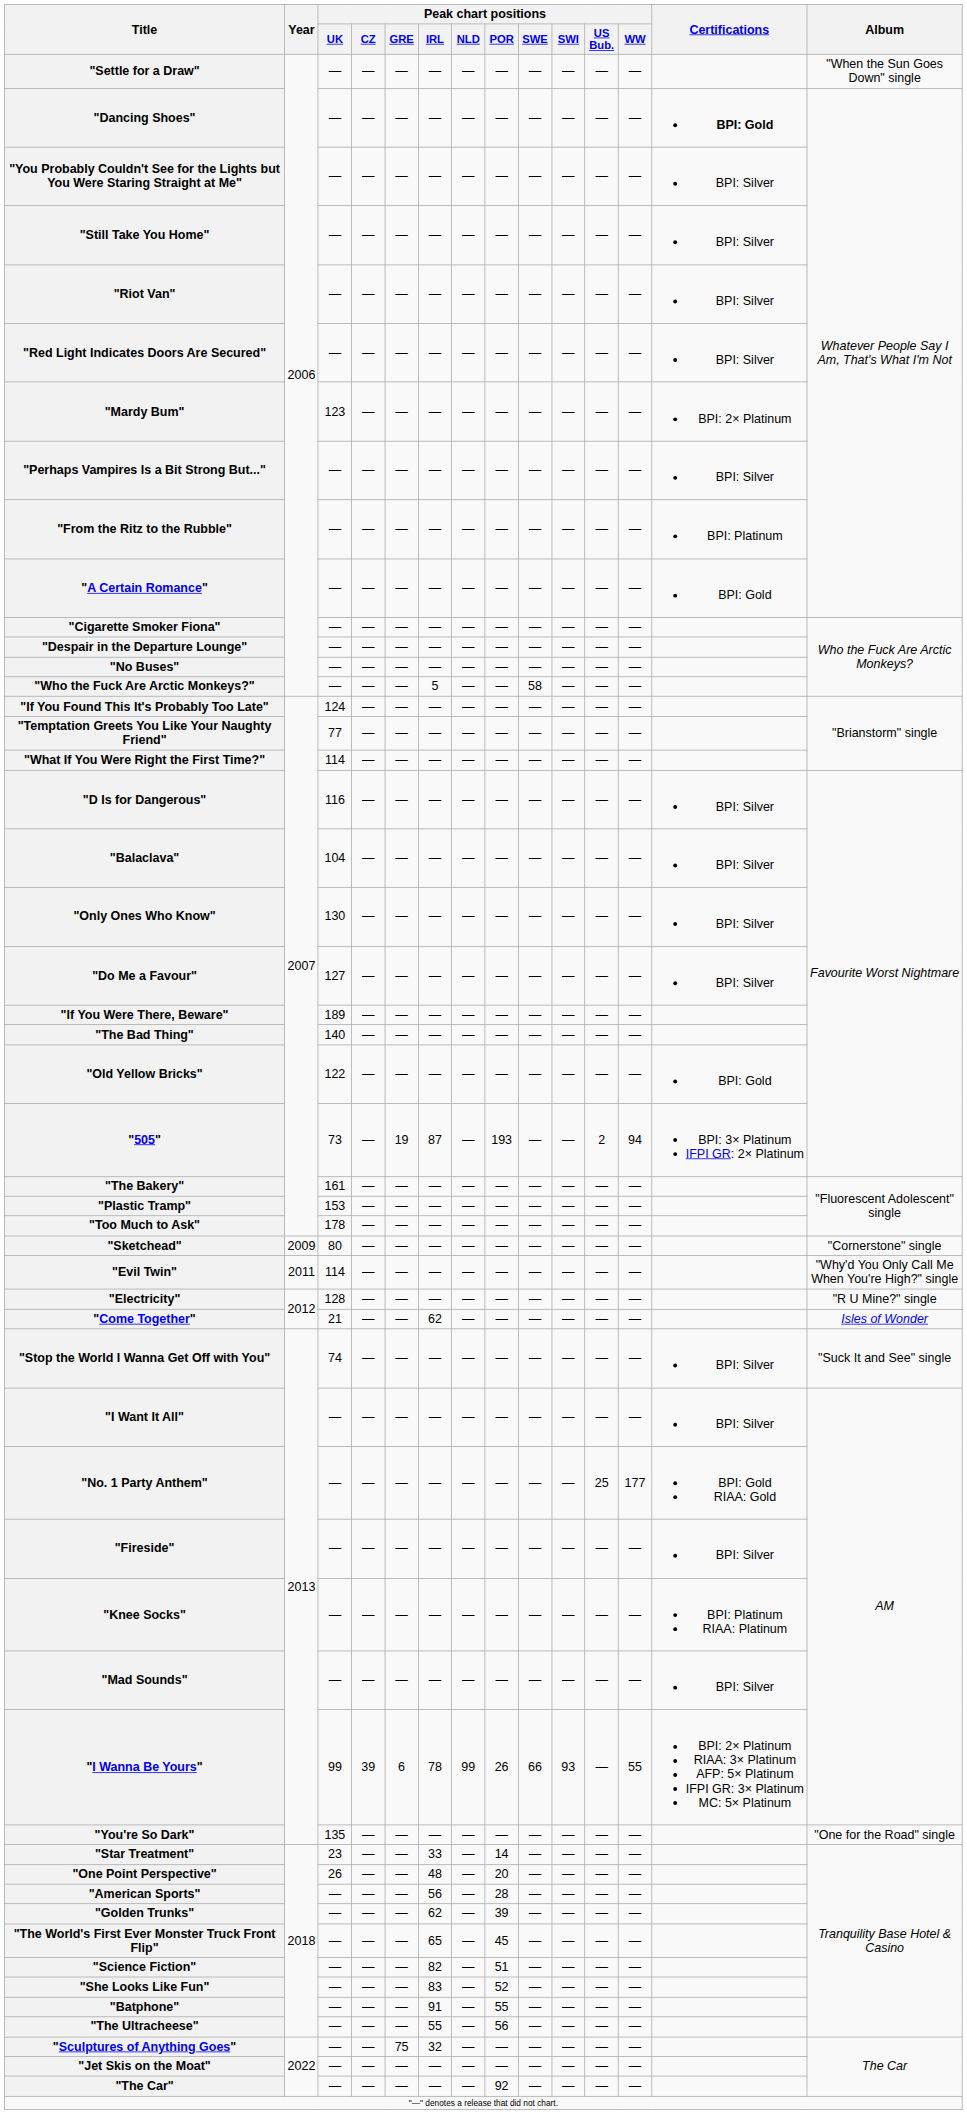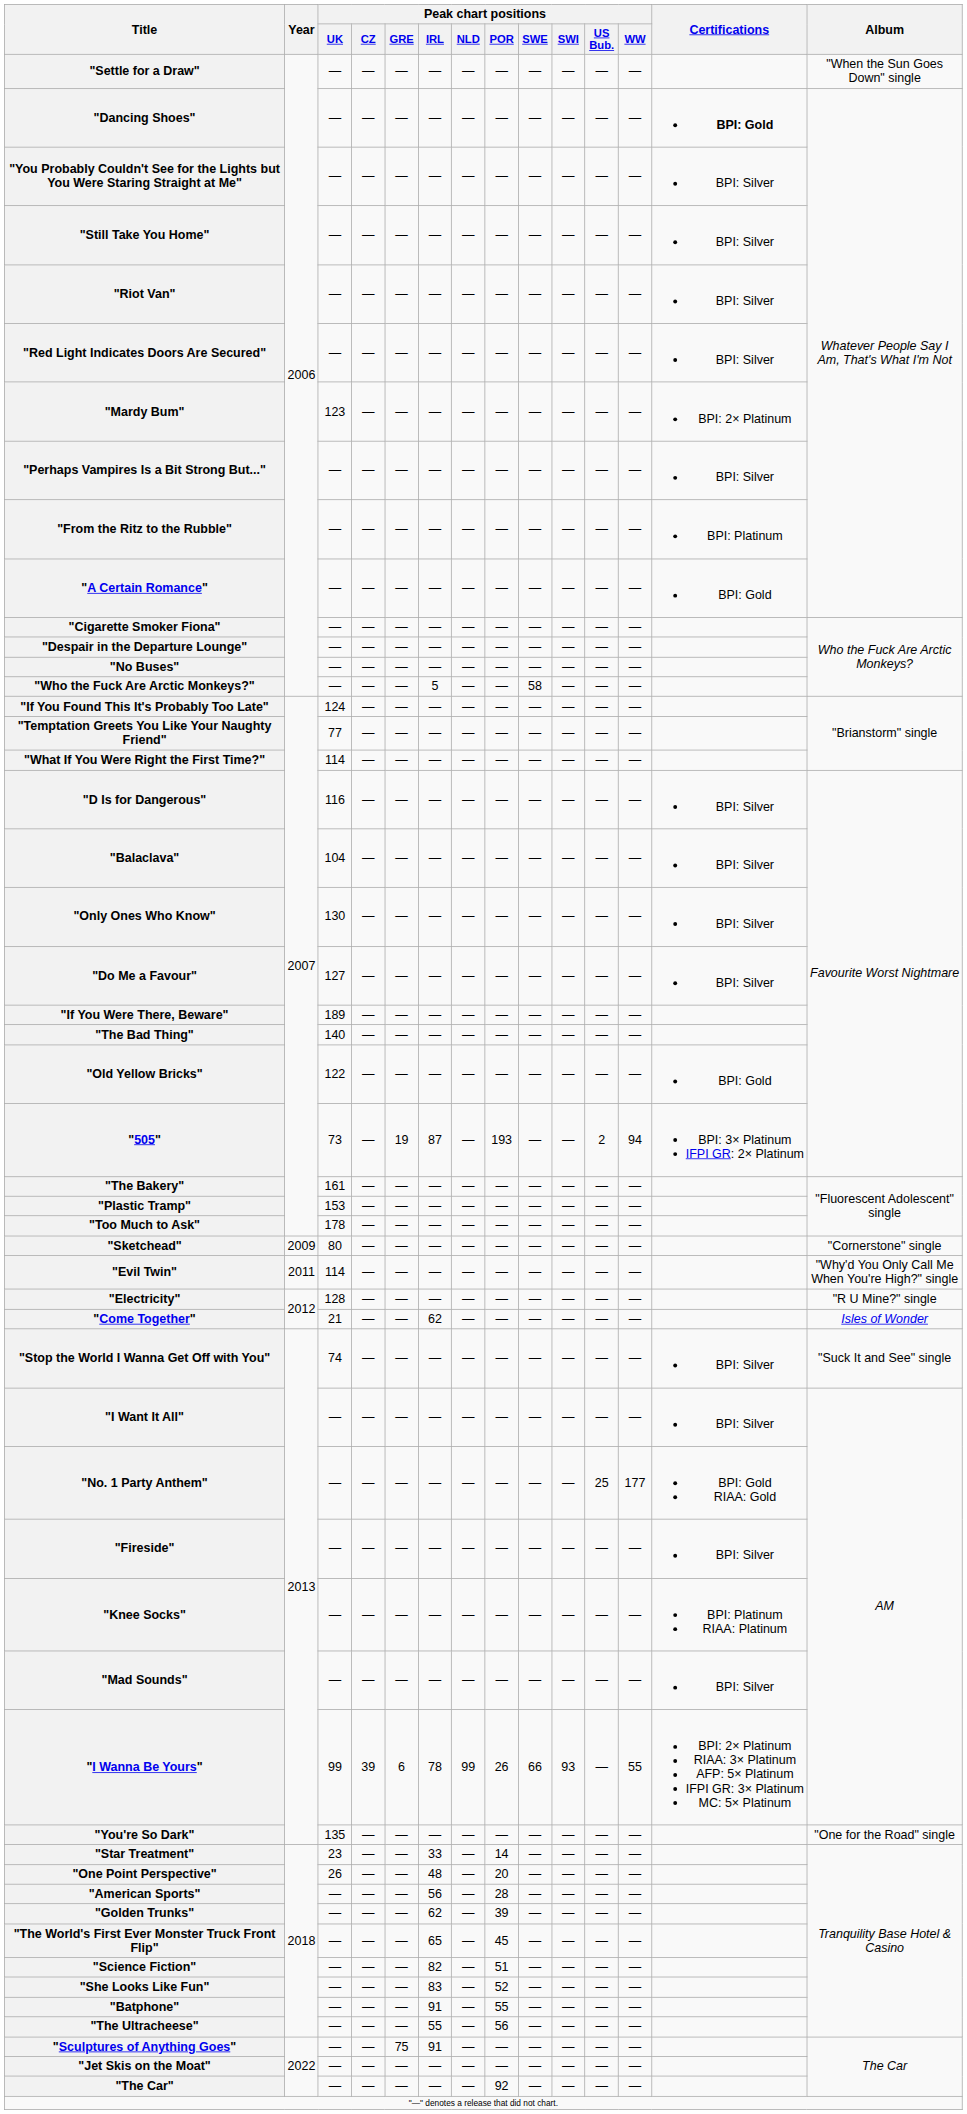 <table class="wikitable plainrowheaders" style="text-align:center;">
 <tr>
 <th scope="col" rowspan="2" style="width:22em;">Title</th>
 <th scope="col" rowspan="2" style="width:2em;">Year</th>
 <th scope="col" colspan="10">Peak chart positions</th>
 <th scope="col" rowspan="2"><a href='#'>Certifications</a></th>
 <th scope="col" rowspan="2" style="width:12em;">Album</th>
 </tr>
 <tr>
 <th scope="col" style="width:2.5em; font-size:90%;"><a href='#'>UK</a><br></th>
 <th scope="col" style="width:2.5em; font-size:90%;"><a href='#'>CZ</a><br></th>
 <th scope="col" style="width:2.5em; font-size:90%;"><a href='#'>GRE</a><br></th>
 <th scope="col" style="width:2.5em; font-size:90%;"><a href='#'>IRL</a><br></th>
 <th scope="col" style="width:2.5em; font-size:90%;"><a href='#'>NLD</a><br></th>
 <th scope="col" style="width:2.5em; font-size:90%;"><a href='#'>POR</a><br></th>
 <th scope="col" style="width:2.5em; font-size:90%;"><a href='#'>SWE</a><br></th>
 <th scope="col" style="width:2.5em; font-size:90%;"><a href='#'>SWI</a><br></th>
 <th scope="col" style="width:2.5em; font-size:90%;"><a href='#'>US<br>Bub.</a><br></th>
 <th scope="col" style="width:2.5em; font-size:90%;"><a href='#'>WW</a><br></th>
 </tr>
 <tr>
 <th scope="row">"Settle for a Draw"</th>
 <td rowspan="14">2006</td>
 <td>—</td>
 <td>—</td>
 <td>—</td>
 <td>—</td>
 <td>—</td>
 <td>—</td>
 <td>—</td>
 <td>—</td>
 <td>—</td>
 <td>—</td>
 <td></td>
 <td>"When the Sun Goes Down" single</td>
 </tr>
 <tr>
 <th scope="row">"Dancing Shoes"</th>
 <td>—</td>
 <td>—</td>
 <td>—</td>
 <td>—</td>
 <td>—</td>
 <td>—</td>
 <td>—</td>
 <td>—</td>
 <td>—</td>
 <td>—</td>
 <td><strong><br><ul><li>BPI: Gold</li></ul></strong></td>
 <td rowspan="9"><em>Whatever People Say I Am, That's What I'm Not</em></td>
 </tr>
 <tr>
 <th scope="row">"You Probably Couldn't See for the Lights but You Were Staring Straight at Me"</th>
 <td>—</td>
 <td>—</td>
 <td>—</td>
 <td>—</td>
 <td>—</td>
 <td>—</td>
 <td>—</td>
 <td>—</td>
 <td>—</td>
 <td>—</td>
 <td><br><ul><li>BPI: Silver</li></ul></td>
 </tr>
 <tr>
 <th scope="row">"Still Take You Home"</th>
 <td>—</td>
 <td>—</td>
 <td>—</td>
 <td>—</td>
 <td>—</td>
 <td>—</td>
 <td>—</td>
 <td>—</td>
 <td>—</td>
 <td>—</td>
 <td><br><ul><li>BPI: Silver</li></ul></td>
 </tr>
 <tr>
 <th scope="row">"Riot Van"</th>
 <td>—</td>
 <td>—</td>
 <td>—</td>
 <td>—</td>
 <td>—</td>
 <td>—</td>
 <td>—</td>
 <td>—</td>
 <td>—</td>
 <td>—</td>
 <td><br><ul><li>BPI: Silver</li></ul></td>
 </tr>
 <tr>
 <th scope="row">"Red Light Indicates Doors Are Secured"</th>
 <td>—</td>
 <td>—</td>
 <td>—</td>
 <td>—</td>
 <td>—</td>
 <td>—</td>
 <td>—</td>
 <td>—</td>
 <td>—</td>
 <td>—</td>
 <td><br><ul><li>BPI: Silver</li></ul></td>
 </tr>
 <tr>
 <th scope="row">"Mardy Bum"</th>
 <td>123</td>
 <td>—</td>
 <td>—</td>
 <td>—</td>
 <td>—</td>
 <td>—</td>
 <td>—</td>
 <td>—</td>
 <td>—</td>
 <td>—</td>
 <td><br><ul><li>BPI: 2× Platinum</li></ul></td>
 </tr>
 <tr>
 <th scope="row">"Perhaps Vampires Is a Bit Strong But..."</th>
 <td>—</td>
 <td>—</td>
 <td>—</td>
 <td>—</td>
 <td>—</td>
 <td>—</td>
 <td>—</td>
 <td>—</td>
 <td>—</td>
 <td>—</td>
 <td><br><ul><li>BPI: Silver</li></ul></td>
 </tr>
 <tr>
 <th scope="row">"From the Ritz to the Rubble"</th>
 <td>—</td>
 <td>—</td>
 <td>—</td>
 <td>—</td>
 <td>—</td>
 <td>—</td>
 <td>—</td>
 <td>—</td>
 <td>—</td>
 <td>—</td>
 <td><br><ul><li>BPI: Platinum</li></ul></td>
 </tr>
 <tr>
 <th scope="row">"<a href='#'>A Certain Romance</a>"</th>
 <td>—</td>
 <td>—</td>
 <td>—</td>
 <td>—</td>
 <td>—</td>
 <td>—</td>
 <td>—</td>
 <td>—</td>
 <td>—</td>
 <td>—</td>
 <td><br><ul><li>BPI: Gold</li></ul></td>
 </tr>
 <tr>
 <th scope="row">"Cigarette Smoker Fiona"</th>
 <td>—</td>
 <td>—</td>
 <td>—</td>
 <td>—</td>
 <td>—</td>
 <td>—</td>
 <td>—</td>
 <td>—</td>
 <td>—</td>
 <td>—</td>
 <td></td>
 <td rowspan="4"><em>Who the Fuck Are Arctic Monkeys?</em></td>
 </tr>
 <tr>
 <th scope="row">"Despair in the Departure Lounge"</th>
 <td>—</td>
 <td>—</td>
 <td>—</td>
 <td>—</td>
 <td>—</td>
 <td>—</td>
 <td>—</td>
 <td>—</td>
 <td>—</td>
 <td>—</td>
 <td></td>
 </tr>
 <tr>
 <th scope="row">"No Buses"</th>
 <td>—</td>
 <td>—</td>
 <td>—</td>
 <td>—</td>
 <td>—</td>
 <td>—</td>
 <td>—</td>
 <td>—</td>
 <td>—</td>
 <td>—</td>
 <td></td>
 </tr>
 <tr>
 <th scope="row">"Who the Fuck Are Arctic Monkeys?"</th>
 <td>—</td>
 <td>—</td>
 <td>—</td>
 <td>5</td>
 <td>—</td>
 <td>—</td>
 <td>58</td>
 <td>—</td>
 <td>—</td>
 <td>—</td>
 <td></td>
 </tr>
 <tr>
 <th scope="row">"If You Found This It's Probably Too Late"</th>
 <td rowspan="14">2007</td>
 <td>124</td>
 <td>—</td>
 <td>—</td>
 <td>—</td>
 <td>—</td>
 <td>—</td>
 <td>—</td>
 <td>—</td>
 <td>—</td>
 <td>—</td>
 <td></td>
 <td rowspan="3">"Brianstorm" single</td>
 </tr>
 <tr>
 <th scope="row">"Temptation Greets You Like Your Naughty Friend"</th>
 <td>77</td>
 <td>—</td>
 <td>—</td>
 <td>—</td>
 <td>—</td>
 <td>—</td>
 <td>—</td>
 <td>—</td>
 <td>—</td>
 <td>—</td>
 <td></td>
 </tr>
 <tr>
 <th scope="row">"What If You Were Right the First Time?"</th>
 <td>114</td>
 <td>—</td>
 <td>—</td>
 <td>—</td>
 <td>—</td>
 <td>—</td>
 <td>—</td>
 <td>—</td>
 <td>—</td>
 <td>—</td>
 <td></td>
 </tr>
 <tr>
 <th scope="row">"D Is for Dangerous"</th>
 <td>116</td>
 <td>—</td>
 <td>—</td>
 <td>—</td>
 <td>—</td>
 <td>—</td>
 <td>—</td>
 <td>—</td>
 <td>—</td>
 <td>—</td>
 <td><br><ul><li>BPI: Silver</li></ul></td>
 <td rowspan="8"><em>Favourite Worst Nightmare</em></td>
 </tr>
 <tr>
 <th scope="row">"Balaclava"</th>
 <td>104</td>
 <td>—</td>
 <td>—</td>
 <td>—</td>
 <td>—</td>
 <td>—</td>
 <td>—</td>
 <td>—</td>
 <td>—</td>
 <td>—</td>
 <td><br><ul><li>BPI: Silver</li></ul></td>
 </tr>
 <tr>
 <th scope="row">"Only Ones Who Know"</th>
 <td>130</td>
 <td>—</td>
 <td>—</td>
 <td>—</td>
 <td>—</td>
 <td>—</td>
 <td>—</td>
 <td>—</td>
 <td>—</td>
 <td>—</td>
 <td><br><ul><li>BPI: Silver</li></ul></td>
 </tr>
 <tr>
 <th scope="row">"Do Me a Favour"</th>
 <td>127</td>
 <td>—</td>
 <td>—</td>
 <td>—</td>
 <td>—</td>
 <td>—</td>
 <td>—</td>
 <td>—</td>
 <td>—</td>
 <td>—</td>
 <td><br><ul><li>BPI: Silver</li></ul></td>
 </tr>
 <tr>
 <th scope="row">"If You Were There, Beware"</th>
 <td>189</td>
 <td>—</td>
 <td>—</td>
 <td>—</td>
 <td>—</td>
 <td>—</td>
 <td>—</td>
 <td>—</td>
 <td>—</td>
 <td>—</td>
 <td></td>
 </tr>
 <tr>
 <th scope="row">"The Bad Thing"</th>
 <td>140</td>
 <td>—</td>
 <td>—</td>
 <td>—</td>
 <td>—</td>
 <td>—</td>
 <td>—</td>
 <td>—</td>
 <td>—</td>
 <td>—</td>
 <td></td>
 </tr>
 <tr>
 <th scope="row">"Old Yellow Bricks"</th>
 <td>122</td>
 <td>—</td>
 <td>—</td>
 <td>—</td>
 <td>—</td>
 <td>—</td>
 <td>—</td>
 <td>—</td>
 <td>—</td>
 <td>—</td>
 <td><br><ul><li>BPI: Gold</li></ul></td>
 </tr>
 <tr>
 <th scope="row">"<a href='#'>505</a>"</th>
 <td>73</td>
 <td>—</td>
 <td>19</td>
 <td>87</td>
 <td>—</td>
 <td>193</td>
 <td>—</td>
 <td>—</td>
 <td>2</td>
 <td>94</td>
 <td><br><ul><li>BPI: 3× Platinum</li><li><a href='#'>IFPI GR</a>: 2× Platinum</li></ul></td>
 </tr>
 <tr>
 <th scope="row">"The Bakery"</th>
 <td>161</td>
 <td>—</td>
 <td>—</td>
 <td>—</td>
 <td>—</td>
 <td>—</td>
 <td>—</td>
 <td>—</td>
 <td>—</td>
 <td>—</td>
 <td></td>
 <td rowspan="3">"Fluorescent Adolescent" single</td>
 </tr>
 <tr>
 <th scope="row">"Plastic Tramp"</th>
 <td>153</td>
 <td>—</td>
 <td>—</td>
 <td>—</td>
 <td>—</td>
 <td>—</td>
 <td>—</td>
 <td>—</td>
 <td>—</td>
 <td>—</td>
 <td></td>
 </tr>
 <tr>
 <th scope="row">"Too Much to Ask"</th>
 <td>178</td>
 <td>—</td>
 <td>—</td>
 <td>—</td>
 <td>—</td>
 <td>—</td>
 <td>—</td>
 <td>—</td>
 <td>—</td>
 <td>—</td>
 <td></td>
 </tr>
 <tr>
 <th scope="row">"Sketchead"</th>
 <td>2009</td>
 <td>80</td>
 <td>—</td>
 <td>—</td>
 <td>—</td>
 <td>—</td>
 <td>—</td>
 <td>—</td>
 <td>—</td>
 <td>—</td>
 <td>—</td>
 <td></td>
 <td>"Cornerstone" single</td>
 </tr>
 <tr>
 <th scope="row">"Evil Twin"</th>
 <td>2011</td>
 <td>114</td>
 <td>—</td>
 <td>—</td>
 <td>—</td>
 <td>—</td>
 <td>—</td>
 <td>—</td>
 <td>—</td>
 <td>—</td>
 <td>—</td>
 <td></td>
 <td>"Why'd You Only Call Me When You're High?" single</td>
 </tr>
 <tr>
 <th scope="row">"Electricity"</th>
 <td rowspan="2">2012</td>
 <td>128</td>
 <td>—</td>
 <td>—</td>
 <td>—</td>
 <td>—</td>
 <td>—</td>
 <td>—</td>
 <td>—</td>
 <td>—</td>
 <td>—</td>
 <td></td>
 <td>"R U Mine?" single</td>
 </tr>
 <tr>
 <th scope="row">"<a href='#'>Come Together</a>"</th>
 <td>21</td>
 <td>—</td>
 <td>—</td>
 <td>62</td>
 <td>—</td>
 <td>—</td>
 <td>—</td>
 <td>—</td>
 <td>—</td>
 <td>—</td>
 <td></td>
 <td><em><a href='#'>Isles of Wonder</a></em></td>
 </tr>
 <tr>
 <th scope="row">"Stop the World I Wanna Get Off with You"</th>
 <td rowspan="8">2013</td>
 <td>74</td>
 <td>—</td>
 <td>—</td>
 <td>—</td>
 <td>—</td>
 <td>—</td>
 <td>—</td>
 <td>—</td>
 <td>—</td>
 <td>—</td>
 <td><br><ul><li>BPI: Silver</li></ul></td>
 <td>"Suck It and See" single</td>
 </tr>
 <tr>
 <th scope="row">"I Want It All"</th>
 <td>—</td>
 <td>—</td>
 <td>—</td>
 <td>—</td>
 <td>—</td>
 <td>—</td>
 <td>—</td>
 <td>—</td>
 <td>—</td>
 <td>—</td>
 <td><br><ul><li>BPI: Silver</li></ul></td>
 <td rowspan="6"><em>AM</em></td>
 </tr>
 <tr>
 <th scope="row">"No. 1 Party Anthem"</th>
 <td>—</td>
 <td>—</td>
 <td>—</td>
 <td>—</td>
 <td>—</td>
 <td>—</td>
 <td>—</td>
 <td>—</td>
 <td>25</td>
 <td>177</td>
 <td><br><ul><li>BPI: Gold</li><li>RIAA: Gold</li></ul></td>
 </tr>
 <tr>
 <th scope="row">"Fireside"</th>
 <td>—</td>
 <td>—</td>
 <td>—</td>
 <td>—</td>
 <td>—</td>
 <td>—</td>
 <td>—</td>
 <td>—</td>
 <td>—</td>
 <td>—</td>
 <td><br><ul><li>BPI: Silver</li></ul></td>
 </tr>
 <tr>
 <th scope="row">"Knee Socks"</th>
 <td>—</td>
 <td>—</td>
 <td>—</td>
 <td>—</td>
 <td>—</td>
 <td>—</td>
 <td>—</td>
 <td>—</td>
 <td>—</td>
 <td>—</td>
 <td><br><ul><li>BPI: Platinum</li><li>RIAA: Platinum</li></ul></td>
 </tr>
 <tr>
 <th scope="row">"Mad Sounds"</th>
 <td>—</td>
 <td>—</td>
 <td>—</td>
 <td>—</td>
 <td>—</td>
 <td>—</td>
 <td>—</td>
 <td>—</td>
 <td>—</td>
 <td>—</td>
 <td><br><ul><li>BPI: Silver</li></ul></td>
 </tr>
 <tr>
 <th scope="row">"<a href='#'>I Wanna Be Yours</a>"</th>
 <td>99</td>
 <td>39</td>
 <td>6</td>
 <td>78</td>
 <td>99</td>
 <td>26</td>
 <td>66</td>
 <td>93</td>
 <td>—</td>
 <td>55</td>
 <td><br><ul><li>BPI: 2× Platinum</li><li>RIAA: 3× Platinum</li><li>AFP: 5× Platinum</li><li>IFPI GR: 3× Platinum</li><li>MC: 5× Platinum</li></ul></td>
 </tr>
 <tr>
 <th scope="row">"You're So Dark"</th>
 <td>135</td>
 <td>—</td>
 <td>—</td>
 <td>—</td>
 <td>—</td>
 <td>—</td>
 <td>—</td>
 <td>—</td>
 <td>—</td>
 <td>—</td>
 <td></td>
 <td>"One for the Road" single</td>
 </tr>
 <tr>
 <th scope="row">"Star Treatment"</th>
 <td rowspan="9">2018</td>
 <td>23</td>
 <td>—</td>
 <td>—</td>
 <td>33</td>
 <td>—</td>
 <td>14</td>
 <td>—</td>
 <td>—</td>
 <td>—</td>
 <td>—</td>
 <td></td>
 <td rowspan="9"><em>Tranquility Base Hotel & Casino</em></td>
 </tr>
 <tr>
 <th scope="row">"One Point Perspective"</th>
 <td>26</td>
 <td>—</td>
 <td>—</td>
 <td>48</td>
 <td>—</td>
 <td>20</td>
 <td>—</td>
 <td>—</td>
 <td>—</td>
 <td>—</td>
 <td></td>
 </tr>
 <tr>
 <th scope="row">"American Sports"</th>
 <td>—</td>
 <td>—</td>
 <td>—</td>
 <td>56</td>
 <td>—</td>
 <td>28</td>
 <td>—</td>
 <td>—</td>
 <td>—</td>
 <td>—</td>
 <td></td>
 </tr>
 <tr>
 <th scope="row">"Golden Trunks"</th>
 <td>—</td>
 <td>—</td>
 <td>—</td>
 <td>62</td>
 <td>—</td>
 <td>39</td>
 <td>—</td>
 <td>—</td>
 <td>—</td>
 <td>—</td>
 <td></td>
 </tr>
 <tr>
 <th scope="row">"The World's First Ever Monster Truck Front Flip"</th>
 <td>—</td>
 <td>—</td>
 <td>—</td>
 <td>65</td>
 <td>—</td>
 <td>45</td>
 <td>—</td>
 <td>—</td>
 <td>—</td>
 <td>—</td>
 <td></td>
 </tr>
 <tr>
 <th scope="row">"Science Fiction"</th>
 <td>—</td>
 <td>—</td>
 <td>—</td>
 <td>82</td>
 <td>—</td>
 <td>51</td>
 <td>—</td>
 <td>—</td>
 <td>—</td>
 <td>—</td>
 <td></td>
 </tr>
 <tr>
 <th scope="row">"She Looks Like Fun"</th>
 <td>—</td>
 <td>—</td>
 <td>—</td>
 <td>83</td>
 <td>—</td>
 <td>52</td>
 <td>—</td>
 <td>—</td>
 <td>—</td>
 <td>—</td>
 <td></td>
 </tr>
 <tr>
 <th scope="row">"Batphone"</th>
 <td>—</td>
 <td>—</td>
 <td>—</td>
 <td>91</td>
 <td>—</td>
 <td>55</td>
 <td>—</td>
 <td>—</td>
 <td>—</td>
 <td>—</td>
 <td></td>
 </tr>
 <tr>
 <th scope="row">"The Ultracheese"</th>
 <td>—</td>
 <td>—</td>
 <td>—</td>
 <td>55</td>
 <td>—</td>
 <td>56</td>
 <td>—</td>
 <td>—</td>
 <td>—</td>
 <td>—</td>
 <td></td>
 </tr>
 <tr>
 <th scope="row">"<a href='#'>Sculptures of Anything Goes</a>"</th>
 <td rowspan="3">2022</td>
 <td>—</td>
 <td>—</td>
 <td>75</td>
-<td>32</td>
+<td>91</td>
 <td>—</td>
 <td>—</td>
 <td>—</td>
 <td>—</td>
 <td>—</td>
 <td>—</td>
 <td></td>
 <td rowspan="3"><em>The Car</em></td>
 </tr>
 <tr>
 <th scope="row">"Jet Skis on the Moat"</th>
 <td>—</td>
 <td>—</td>
 <td>—</td>
 <td>—</td>
 <td>—</td>
 <td>—</td>
 <td>—</td>
 <td>—</td>
 <td>—</td>
 <td>—</td>
 <td></td>
 </tr>
 <tr>
 <th scope="row">"The Car"</th>
 <td>—</td>
 <td>—</td>
 <td>—</td>
 <td>—</td>
 <td>—</td>
 <td>92</td>
 <td>—</td>
 <td>—</td>
 <td>—</td>
 <td>—</td>
 <td></td>
 </tr>
 <tr>
 <td colspan="14" style="text-align:center; font-size:8pt;">"—" denotes a release that did not chart.</td>
 </tr>
 </table>
